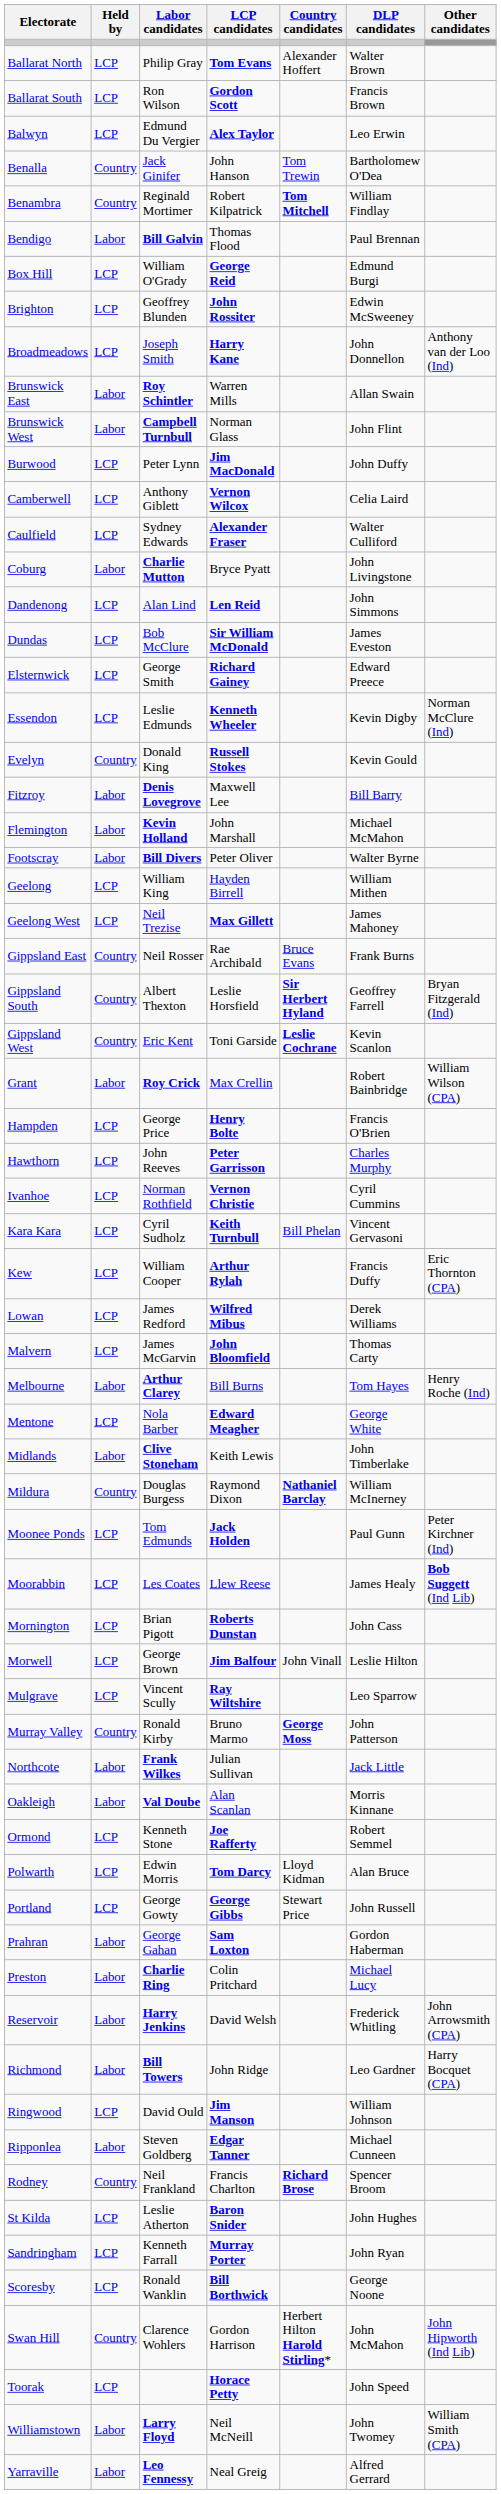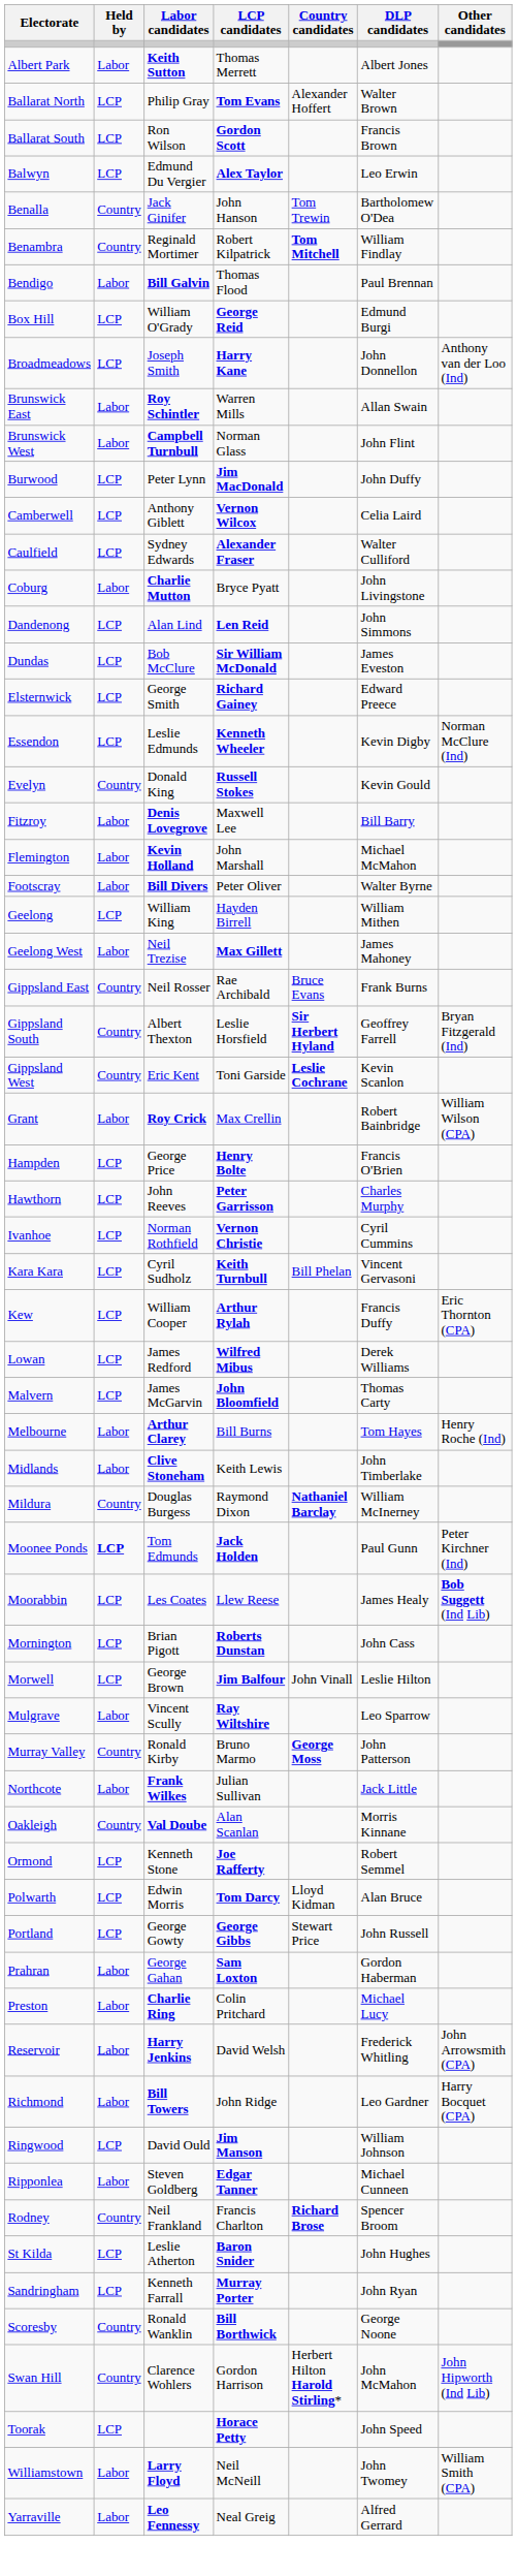 <table class="wikitable">
 <tr>
 <th>Electorate</th>
 <th>Held by</th>
 <th><a href='#'>Labor</a> candidates</th>
 <th><a href='#'>LCP</a> candidates</th>
 <th><a href='#'>Country</a> candidates</th>
 <th><a href='#'>DLP</a> candidates</th>
 <th>Other candidates</th>
 </tr>
 <tr bgcolor="#cccccc">
 <td></td>
 <td></td>
 <td></td>
 <td></td>
 <td></td>
 <td></td>
 <td bgcolor="#999999"></td>
+</tr>
+<tr>
+<td><a href='#'>Albert Park</a></td>
+<td><a href='#'>Labor</a></td>
+<td><strong><a href='#'>Keith Sutton</a></strong></td>
+<td>Thomas Merrett</td>
+<td></td>
+<td>Albert Jones</td>
+<td></td>
 </tr>
 <tr>
 <td><a href='#'>Ballarat North</a></td>
 <td><a href='#'>LCP</a></td>
 <td>Philip Gray</td>
 <td><strong><a href='#'>Tom Evans</a></strong></td>
 <td>Alexander Hoffert</td>
 <td>Walter Brown</td>
 <td></td>
 </tr>
 <tr>
 <td><a href='#'>Ballarat South</a></td>
 <td><a href='#'>LCP</a></td>
 <td>Ron Wilson</td>
 <td><strong><a href='#'>Gordon Scott</a></strong></td>
 <td></td>
 <td>Francis Brown</td>
 <td></td>
 </tr>
 <tr>
 <td><a href='#'>Balwyn</a></td>
 <td><a href='#'>LCP</a></td>
 <td>Edmund Du Vergier</td>
 <td><strong><a href='#'>Alex Taylor</a></strong></td>
 <td></td>
 <td>Leo Erwin</td>
 <td></td>
 </tr>
 <tr>
 <td><a href='#'>Benalla</a></td>
 <td><a href='#'>Country</a></td>
 <td><a href='#'>Jack Ginifer</a></td>
 <td>John Hanson</td>
 <td><a href='#'>Tom Trewin</a></td>
 <td>Bartholomew O'Dea</td>
 <td></td>
 </tr>
 <tr>
 <td><a href='#'>Benambra</a></td>
 <td><a href='#'>Country</a></td>
 <td>Reginald Mortimer</td>
 <td>Robert Kilpatrick</td>
 <td><strong><a href='#'>Tom Mitchell</a></strong></td>
 <td>William Findlay</td>
 <td></td>
 </tr>
 <tr>
 <td><a href='#'>Bendigo</a></td>
 <td><a href='#'>Labor</a></td>
 <td><strong><a href='#'>Bill Galvin</a></strong></td>
 <td>Thomas Flood</td>
 <td></td>
 <td>Paul Brennan</td>
 <td></td>
 </tr>
 <tr>
 <td><a href='#'>Box Hill</a></td>
 <td><a href='#'>LCP</a></td>
 <td>William O'Grady</td>
 <td><strong><a href='#'>George Reid</a></strong></td>
 <td></td>
 <td>Edmund Burgi</td>
-<td></td>
-</tr>
-<tr>
-<td><a href='#'>Brighton</a></td>
-<td><a href='#'>LCP</a></td>
-<td>Geoffrey Blunden</td>
-<td><strong><a href='#'>John Rossiter</a></strong></td>
-<td></td>
-<td>Edwin McSweeney</td>
 <td></td>
 </tr>
 <tr>
 <td><a href='#'>Broadmeadows</a></td>
 <td><a href='#'>LCP</a></td>
 <td><a href='#'>Joseph Smith</a></td>
 <td><strong><a href='#'>Harry Kane</a></strong></td>
 <td></td>
 <td>John Donnellon</td>
 <td>Anthony van der Loo (<a href='#'>Ind</a>)</td>
 </tr>
 <tr>
 <td><a href='#'>Brunswick East</a></td>
 <td><a href='#'>Labor</a></td>
 <td><strong><a href='#'>Roy Schintler</a></strong></td>
 <td>Warren Mills</td>
 <td></td>
 <td>Allan Swain</td>
 <td></td>
 </tr>
 <tr>
 <td><a href='#'>Brunswick West</a></td>
 <td><a href='#'>Labor</a></td>
 <td><strong><a href='#'>Campbell Turnbull</a></strong></td>
 <td>Norman Glass</td>
 <td></td>
 <td>John Flint</td>
 <td></td>
 </tr>
 <tr>
 <td><a href='#'>Burwood</a></td>
 <td><a href='#'>LCP</a></td>
 <td>Peter Lynn</td>
 <td><strong><a href='#'>Jim MacDonald</a></strong></td>
 <td></td>
 <td>John Duffy</td>
 <td></td>
 </tr>
 <tr>
 <td><a href='#'>Camberwell</a></td>
 <td><a href='#'>LCP</a></td>
 <td>Anthony Giblett</td>
 <td><strong><a href='#'>Vernon Wilcox</a></strong></td>
 <td></td>
 <td>Celia Laird</td>
 <td></td>
 </tr>
 <tr>
 <td><a href='#'>Caulfield</a></td>
 <td><a href='#'>LCP</a></td>
 <td>Sydney Edwards</td>
 <td><strong><a href='#'>Alexander Fraser</a></strong></td>
 <td></td>
 <td>Walter Culliford</td>
 <td></td>
 </tr>
 <tr>
 <td><a href='#'>Coburg</a></td>
 <td><a href='#'>Labor</a></td>
 <td><strong><a href='#'>Charlie Mutton</a></strong></td>
 <td>Bryce Pyatt</td>
 <td></td>
 <td>John Livingstone</td>
 <td></td>
 </tr>
 <tr>
 <td><a href='#'>Dandenong</a></td>
 <td><a href='#'>LCP</a></td>
 <td><a href='#'>Alan Lind</a></td>
 <td><strong><a href='#'>Len Reid</a></strong></td>
 <td></td>
 <td>John Simmons</td>
 <td></td>
 </tr>
 <tr>
 <td><a href='#'>Dundas</a></td>
 <td><a href='#'>LCP</a></td>
 <td><a href='#'>Bob McClure</a></td>
 <td><strong><a href='#'>Sir William McDonald</a></strong></td>
 <td></td>
 <td>James Eveston</td>
 <td></td>
 </tr>
 <tr>
 <td><a href='#'>Elsternwick</a></td>
 <td><a href='#'>LCP</a></td>
 <td>George Smith</td>
 <td><strong><a href='#'>Richard Gainey</a></strong></td>
 <td></td>
 <td>Edward Preece</td>
 <td></td>
 </tr>
 <tr>
 <td><a href='#'>Essendon</a></td>
 <td><a href='#'>LCP</a></td>
 <td>Leslie Edmunds</td>
 <td><strong><a href='#'>Kenneth Wheeler</a></strong></td>
 <td></td>
 <td>Kevin Digby</td>
 <td>Norman McClure (<a href='#'>Ind</a>)</td>
 </tr>
 <tr>
 <td><a href='#'>Evelyn</a></td>
 <td><a href='#'>Country</a></td>
 <td>Donald King</td>
 <td><strong><a href='#'>Russell Stokes</a></strong></td>
 <td></td>
 <td>Kevin Gould</td>
 <td></td>
 </tr>
 <tr>
 <td><a href='#'>Fitzroy</a></td>
 <td><a href='#'>Labor</a></td>
 <td><strong><a href='#'>Denis Lovegrove</a></strong></td>
 <td>Maxwell Lee</td>
 <td></td>
 <td><a href='#'>Bill Barry</a></td>
 <td></td>
 </tr>
 <tr>
 <td><a href='#'>Flemington</a></td>
 <td><a href='#'>Labor</a></td>
 <td><strong><a href='#'>Kevin Holland</a></strong></td>
 <td>John Marshall</td>
 <td></td>
 <td>Michael McMahon</td>
 <td></td>
 </tr>
 <tr>
 <td><a href='#'>Footscray</a></td>
 <td><a href='#'>Labor</a></td>
 <td><strong><a href='#'>Bill Divers</a></strong></td>
 <td>Peter Oliver</td>
 <td></td>
 <td>Walter Byrne</td>
 <td></td>
 </tr>
 <tr>
 <td><a href='#'>Geelong</a></td>
 <td><a href='#'>LCP</a></td>
 <td>William King</td>
 <td><a href='#'>Hayden Birrell</a></td>
 <td></td>
 <td>William Mithen</td>
 <td></td>
 </tr>
 <tr>
 <td><a href='#'>Geelong West</a></td>
-<td><a href='#'>LCP</a></td>
+<td><a href='#'>Labor</a></td>
 <td><a href='#'>Neil Trezise</a></td>
 <td><strong><a href='#'>Max Gillett</a></strong></td>
 <td></td>
 <td>James Mahoney</td>
 <td></td>
 </tr>
 <tr>
 <td><a href='#'>Gippsland East</a></td>
 <td><a href='#'>Country</a></td>
 <td>Neil Rosser</td>
 <td>Rae Archibald</td>
 <td><a href='#'>Bruce Evans</a></td>
 <td>Frank Burns</td>
 <td></td>
 </tr>
 <tr>
 <td><a href='#'>Gippsland South</a></td>
 <td><a href='#'>Country</a></td>
 <td>Albert Thexton</td>
 <td>Leslie Horsfield</td>
 <td><strong><a href='#'>Sir Herbert Hyland</a></strong></td>
 <td>Geoffrey Farrell</td>
 <td>Bryan Fitzgerald (<a href='#'>Ind</a>)</td>
 </tr>
 <tr>
 <td><a href='#'>Gippsland West</a></td>
 <td><a href='#'>Country</a></td>
 <td><a href='#'>Eric Kent</a></td>
 <td>Toni Garside</td>
 <td><strong><a href='#'>Leslie Cochrane</a></strong></td>
 <td>Kevin Scanlon</td>
 <td></td>
 </tr>
 <tr>
 <td><a href='#'>Grant</a></td>
 <td><a href='#'>Labor</a></td>
 <td><strong><a href='#'>Roy Crick</a></strong></td>
 <td><a href='#'>Max Crellin</a></td>
 <td></td>
 <td>Robert Bainbridge</td>
 <td>William Wilson (<a href='#'>CPA</a>)</td>
 </tr>
 <tr>
 <td><a href='#'>Hampden</a></td>
 <td><a href='#'>LCP</a></td>
 <td>George Price</td>
 <td><strong><a href='#'>Henry Bolte</a></strong></td>
 <td></td>
 <td>Francis O'Brien</td>
 <td></td>
 </tr>
 <tr>
 <td><a href='#'>Hawthorn</a></td>
 <td><a href='#'>LCP</a></td>
 <td>John Reeves</td>
 <td><strong><a href='#'>Peter Garrisson</a></strong></td>
 <td></td>
 <td><a href='#'>Charles Murphy</a></td>
 <td></td>
 </tr>
 <tr>
 <td><a href='#'>Ivanhoe</a></td>
 <td><a href='#'>LCP</a></td>
 <td><a href='#'>Norman Rothfield</a></td>
 <td><strong><a href='#'>Vernon Christie</a></strong></td>
 <td></td>
 <td>Cyril Cummins</td>
 <td></td>
 </tr>
 <tr>
 <td><a href='#'>Kara Kara</a></td>
 <td><a href='#'>LCP</a></td>
 <td>Cyril Sudholz</td>
 <td><strong><a href='#'>Keith Turnbull</a></strong></td>
 <td><a href='#'>Bill Phelan</a></td>
 <td>Vincent Gervasoni</td>
 <td></td>
 </tr>
 <tr>
 <td><a href='#'>Kew</a></td>
 <td><a href='#'>LCP</a></td>
 <td>William Cooper</td>
 <td><strong><a href='#'>Arthur Rylah</a></strong></td>
 <td></td>
 <td>Francis Duffy</td>
 <td>Eric Thornton (<a href='#'>CPA</a>)</td>
 </tr>
 <tr>
 <td><a href='#'>Lowan</a></td>
 <td><a href='#'>LCP</a></td>
 <td>James Redford</td>
 <td><strong><a href='#'>Wilfred Mibus</a></strong></td>
 <td></td>
 <td>Derek Williams</td>
 <td></td>
 </tr>
 <tr>
 <td><a href='#'>Malvern</a></td>
 <td><a href='#'>LCP</a></td>
 <td>James McGarvin</td>
 <td><strong><a href='#'>John Bloomfield</a></strong></td>
 <td></td>
 <td>Thomas Carty</td>
 <td></td>
 </tr>
 <tr>
 <td><a href='#'>Melbourne</a></td>
 <td><a href='#'>Labor</a></td>
 <td><strong><a href='#'>Arthur Clarey</a></strong></td>
 <td><a href='#'>Bill Burns</a></td>
 <td></td>
 <td><a href='#'>Tom Hayes</a></td>
 <td>Henry Roche (<a href='#'>Ind</a>)</td>
 </tr>
 <tr>
-<td><a href='#'>Mentone</a></td>
-<td><a href='#'>LCP</a></td>
-<td><a href='#'>Nola Barber</a></td>
-<td><strong><a href='#'>Edward Meagher</a></strong></td>
-<td></td>
-<td><a href='#'>George White</a></td>
-<td></td>
-</tr>
-<tr>
 <td><a href='#'>Midlands</a></td>
 <td><a href='#'>Labor</a></td>
 <td><strong><a href='#'>Clive Stoneham</a></strong></td>
 <td>Keith Lewis</td>
 <td></td>
 <td>John Timberlake</td>
 <td></td>
 </tr>
 <tr>
 <td><a href='#'>Mildura</a></td>
 <td><a href='#'>Country</a></td>
 <td>Douglas Burgess</td>
 <td>Raymond Dixon</td>
 <td><strong><a href='#'>Nathaniel Barclay</a></strong></td>
 <td>William McInerney</td>
 <td></td>
 </tr>
 <tr>
 <td><a href='#'>Moonee Ponds</a></td>
-<td><a href='#'>LCP</a></td>
+<td><strong><a href='#'>LCP</a></strong></td>
 <td><a href='#'>Tom Edmunds</a></td>
 <td><strong><a href='#'>Jack Holden</a></strong></td>
 <td></td>
 <td>Paul Gunn</td>
 <td>Peter Kirchner (<a href='#'>Ind</a>)</td>
 </tr>
 <tr>
 <td><a href='#'>Moorabbin</a></td>
 <td><a href='#'>LCP</a></td>
 <td><a href='#'>Les Coates</a></td>
 <td><a href='#'>Llew Reese</a></td>
 <td></td>
 <td>James Healy</td>
 <td><strong><a href='#'>Bob Suggett</a></strong> (<a href='#'>Ind</a> <a href='#'>Lib</a>)</td>
 </tr>
 <tr>
 <td><a href='#'>Mornington</a></td>
 <td><a href='#'>LCP</a></td>
 <td>Brian Pigott</td>
 <td><strong><a href='#'>Roberts Dunstan</a></strong></td>
 <td></td>
 <td>John Cass</td>
 <td></td>
 </tr>
 <tr>
 <td><a href='#'>Morwell</a></td>
 <td><a href='#'>LCP</a></td>
 <td>George Brown</td>
 <td><strong><a href='#'>Jim Balfour</a></strong></td>
 <td>John Vinall</td>
 <td>Leslie Hilton</td>
 <td></td>
 </tr>
 <tr>
 <td><a href='#'>Mulgrave</a></td>
-<td><a href='#'>LCP</a></td>
+<td><a href='#'>Labor</a></td>
 <td>Vincent Scully</td>
 <td><strong><a href='#'>Ray Wiltshire</a></strong></td>
 <td></td>
 <td>Leo Sparrow</td>
 <td></td>
 </tr>
 <tr>
 <td><a href='#'>Murray Valley</a></td>
 <td><a href='#'>Country</a></td>
 <td>Ronald Kirby</td>
 <td>Bruno Marmo</td>
 <td><strong><a href='#'>George Moss</a></strong></td>
 <td>John Patterson</td>
 <td></td>
 </tr>
 <tr>
 <td><a href='#'>Northcote</a></td>
 <td><a href='#'>Labor</a></td>
 <td><strong><a href='#'>Frank Wilkes</a></strong></td>
 <td>Julian Sullivan</td>
 <td></td>
 <td><a href='#'>Jack Little</a></td>
 <td></td>
 </tr>
 <tr>
 <td><a href='#'>Oakleigh</a></td>
-<td><a href='#'>Labor</a></td>
+<td><a href='#'>Country</a></td>
 <td><strong><a href='#'>Val Doube</a></strong></td>
 <td><a href='#'>Alan Scanlan</a></td>
 <td></td>
 <td>Morris Kinnane</td>
 <td></td>
 </tr>
 <tr>
 <td><a href='#'>Ormond</a></td>
 <td><a href='#'>LCP</a></td>
 <td>Kenneth Stone</td>
 <td><strong><a href='#'>Joe Rafferty</a></strong></td>
 <td></td>
 <td>Robert Semmel</td>
 <td></td>
 </tr>
 <tr>
 <td><a href='#'>Polwarth</a></td>
 <td><a href='#'>LCP</a></td>
 <td>Edwin Morris</td>
 <td><strong><a href='#'>Tom Darcy</a></strong></td>
 <td>Lloyd Kidman</td>
 <td>Alan Bruce</td>
 <td></td>
 </tr>
 <tr>
 <td><a href='#'>Portland</a></td>
 <td><a href='#'>LCP</a></td>
 <td>George Gowty</td>
 <td><strong><a href='#'>George Gibbs</a></strong></td>
 <td>Stewart Price</td>
 <td>John Russell</td>
 <td></td>
 </tr>
 <tr>
 <td><a href='#'>Prahran</a></td>
 <td><a href='#'>Labor</a></td>
 <td><a href='#'>George Gahan</a></td>
 <td><strong><a href='#'>Sam Loxton</a></strong></td>
 <td></td>
 <td>Gordon Haberman</td>
 <td></td>
 </tr>
 <tr>
 <td><a href='#'>Preston</a></td>
 <td><a href='#'>Labor</a></td>
 <td><strong><a href='#'>Charlie Ring</a></strong></td>
 <td>Colin Pritchard</td>
 <td></td>
 <td><a href='#'>Michael Lucy</a></td>
 <td></td>
 </tr>
 <tr>
 <td><a href='#'>Reservoir</a></td>
 <td><a href='#'>Labor</a></td>
 <td><strong><a href='#'>Harry Jenkins</a></strong></td>
 <td>David Welsh</td>
 <td></td>
 <td>Frederick Whitling</td>
 <td>John Arrowsmith (<a href='#'>CPA</a>)</td>
 </tr>
 <tr>
 <td><a href='#'>Richmond</a></td>
 <td><a href='#'>Labor</a></td>
 <td><strong><a href='#'>Bill Towers</a></strong></td>
 <td>John Ridge</td>
 <td></td>
 <td>Leo Gardner</td>
 <td>Harry Bocquet (<a href='#'>CPA</a>)</td>
 </tr>
 <tr>
 <td><a href='#'>Ringwood</a></td>
 <td><a href='#'>LCP</a></td>
 <td>David Ould</td>
 <td><strong><a href='#'>Jim Manson</a></strong></td>
 <td></td>
 <td>William Johnson</td>
 <td></td>
 </tr>
 <tr>
 <td><a href='#'>Ripponlea</a></td>
 <td><a href='#'>Labor</a></td>
 <td>Steven Goldberg</td>
 <td><strong><a href='#'>Edgar Tanner</a></strong></td>
 <td></td>
 <td>Michael Cunneen</td>
 <td></td>
 </tr>
 <tr>
 <td><a href='#'>Rodney</a></td>
 <td><a href='#'>Country</a></td>
 <td>Neil Frankland</td>
 <td>Francis Charlton</td>
 <td><strong><a href='#'>Richard Brose</a></strong></td>
 <td>Spencer Broom</td>
 <td></td>
 </tr>
 <tr>
 <td><a href='#'>St Kilda</a></td>
 <td><a href='#'>LCP</a></td>
 <td>Leslie Atherton</td>
 <td><strong><a href='#'>Baron Snider</a></strong></td>
 <td></td>
 <td>John Hughes</td>
 <td></td>
 </tr>
 <tr>
 <td><a href='#'>Sandringham</a></td>
 <td><a href='#'>LCP</a></td>
 <td>Kenneth Farrall</td>
 <td><strong><a href='#'>Murray Porter</a></strong></td>
 <td></td>
 <td>John Ryan</td>
 <td></td>
 </tr>
 <tr>
 <td><a href='#'>Scoresby</a></td>
-<td><a href='#'>LCP</a></td>
+<td><a href='#'>Country</a></td>
 <td>Ronald Wanklin</td>
 <td><strong><a href='#'>Bill Borthwick</a></strong></td>
 <td></td>
 <td>George Noone</td>
 <td></td>
 </tr>
 <tr>
 <td><a href='#'>Swan Hill</a></td>
 <td><a href='#'>Country</a></td>
 <td>Clarence Wohlers</td>
 <td>Gordon Harrison</td>
 <td>Herbert Hilton <br> <strong><a href='#'>Harold Stirling</a></strong>*</td>
 <td>John McMahon</td>
 <td><a href='#'>John Hipworth</a> (<a href='#'>Ind</a> <a href='#'>Lib</a>)</td>
 </tr>
 <tr>
 <td><a href='#'>Toorak</a></td>
 <td><a href='#'>LCP</a></td>
 <td></td>
 <td><strong><a href='#'>Horace Petty</a></strong></td>
 <td></td>
 <td>John Speed</td>
 <td></td>
 </tr>
 <tr>
 <td><a href='#'>Williamstown</a></td>
 <td><a href='#'>Labor</a></td>
 <td><strong><a href='#'>Larry Floyd</a></strong></td>
 <td>Neil McNeill</td>
 <td></td>
 <td>John Twomey</td>
 <td>William Smith (<a href='#'>CPA</a>)</td>
 </tr>
 <tr>
 <td><a href='#'>Yarraville</a></td>
 <td><a href='#'>Labor</a></td>
 <td><strong><a href='#'>Leo Fennessy</a></strong></td>
 <td>Neal Greig</td>
 <td></td>
 <td>Alfred Gerrard</td>
 <td></td>
 </tr>
 </table>
